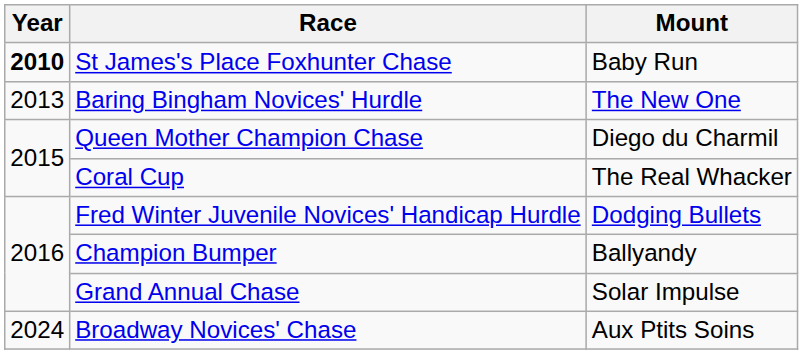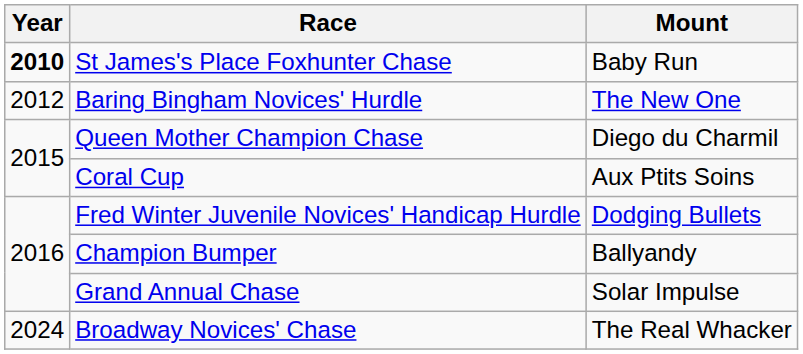 <table class="wikitable">
 <tr>
 <th>Year</th>
 <th>Race</th>
 <th>Mount</th>
 </tr>
 <tr>
 <td><strong>2010</strong></td>
 <td><a href='#'>St James's Place Foxhunter Chase</a></td>
 <td>Baby Run</td>
 </tr>
 <tr>
-<td>2013</td>
+<td>2012</td>
 <td><a href='#'>Baring Bingham Novices' Hurdle</a></td>
 <td><a href='#'>The New One</a></td>
 </tr>
 <tr>
 <td rowspan=2>2015</td>
 <td><a href='#'>Queen Mother Champion Chase</a></td>
 <td>Diego du Charmil</td>
 </tr>
 <tr>
 <td><a href='#'>Coral Cup</a></td>
-<td>The Real Whacker</td>
+<td>Aux Ptits Soins</td>
 </tr>
 <tr>
 <td rowspan=3>2016</td>
 <td><a href='#'>Fred Winter Juvenile Novices' Handicap Hurdle</a></td>
 <td><a href='#'>Dodging Bullets</a></td>
 </tr>
 <tr>
 <td><a href='#'>Champion Bumper</a></td>
 <td>Ballyandy</td>
 </tr>
 <tr>
 <td><a href='#'>Grand Annual Chase</a></td>
 <td>Solar Impulse</td>
 </tr>
 <tr>
 <td rowspan=1>2024</td>
 <td><a href='#'>Broadway Novices' Chase</a></td>
-<td>Aux Ptits Soins</td>
+<td>The Real Whacker</td>
 </tr>
 </table>
